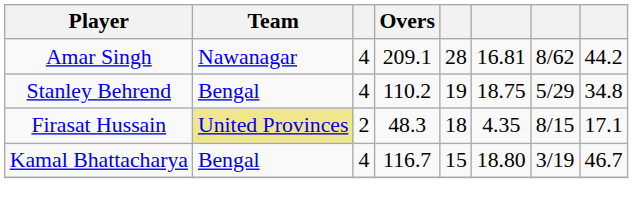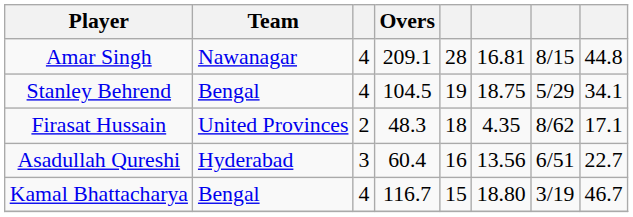 <table class="wikitable sortable" style="text-align:center">
 <tr>
 <th class="unsortable">Player</th>
 <th>Team</th>
 <th></th>
 <th>Overs</th>
 <th></th>
 <th></th>
 <th></th>
 <th></th>
 </tr>
 <tr>
 <td><a href='#'>Amar Singh</a></td>
 <td style="text-align:left;"><a href='#'>Nawanagar</a></td>
 <td>4</td>
 <td>209.1</td>
 <td>28</td>
 <td>16.81</td>
-<td>8/62</td>
-<td>44.2</td>
+<td>8/15</td>
+<td>44.8</td>
 </tr>
 <tr>
 <td><a href='#'>Stanley Behrend</a></td>
 <td style="text-align:left;"><a href='#'>Bengal</a></td>
 <td>4</td>
-<td>110.2</td>
+<td>104.5</td>
 <td>19</td>
 <td>18.75</td>
 <td>5/29</td>
-<td>34.8</td>
+<td>34.1</td>
 </tr>
 <tr>
 <td><a href='#'>Firasat Hussain</a></td>
-<td style="background: khaki; text-align:left;"><a href='#'>United Provinces</a></td>
+<td style="text-align:left;"><a href='#'>United Provinces</a></td>
 <td>2</td>
 <td>48.3</td>
 <td>18</td>
 <td>4.35</td>
-<td>8/15</td>
+<td>8/62</td>
 <td>17.1</td>
+</tr>
+<tr>
+<td><a href='#'>Asadullah Qureshi</a></td>
+<td style="text-align:left;"><a href='#'>Hyderabad</a></td>
+<td>3</td>
+<td>60.4</td>
+<td>16</td>
+<td>13.56</td>
+<td>6/51</td>
+<td>22.7</td>
 </tr>
 <tr>
 <td><a href='#'>Kamal Bhattacharya</a></td>
 <td style="text-align:left;"><a href='#'>Bengal</a></td>
 <td>4</td>
 <td>116.7</td>
 <td>15</td>
 <td>18.80</td>
 <td>3/19</td>
 <td>46.7</td>
 </tr>
 <tr>
 </tr>
 </table>
